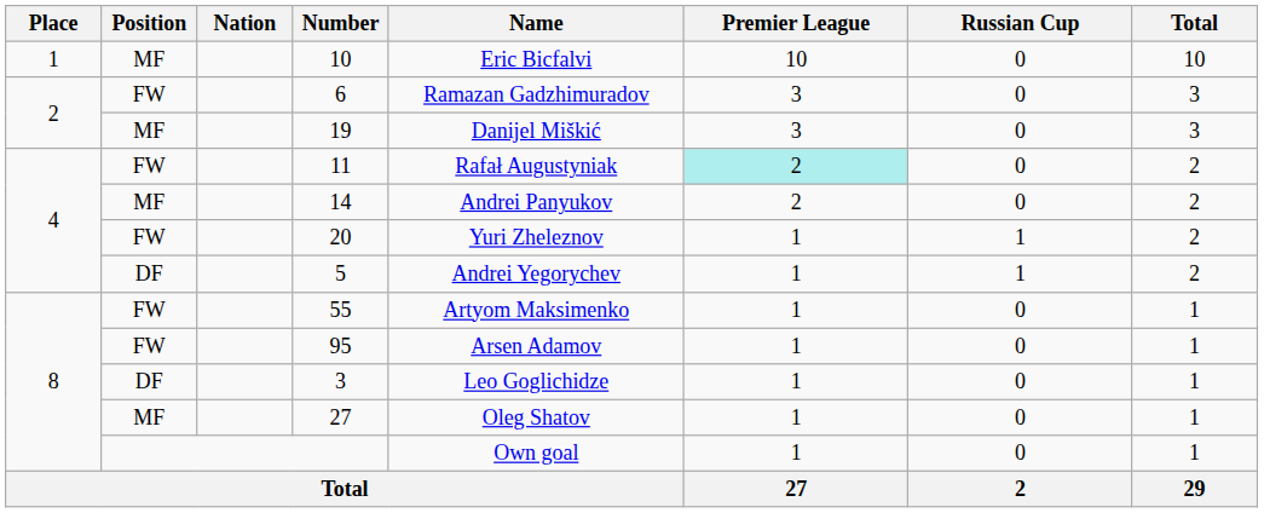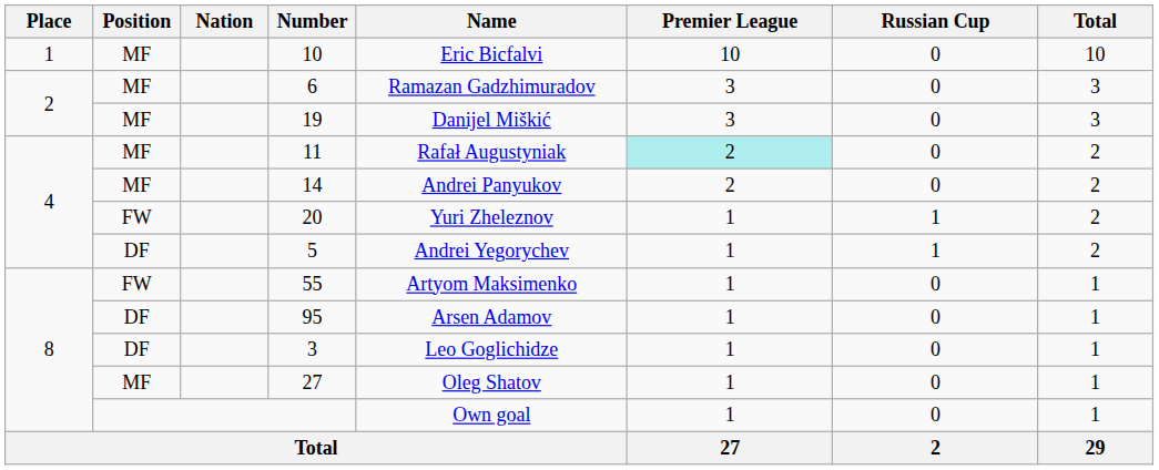 <table class="wikitable" style="font-size: 95%; text-align: center;">
 <tr>
 <th width=60>Place</th>
 <th width=60>Position</th>
 <th width=60>Nation</th>
 <th width=60>Number</th>
 <th width=200>Name</th>
 <th width=150>Premier League</th>
 <th width=150>Russian Cup</th>
 <th width=80>Total</th>
 </tr>
 <tr>
 <td>1</td>
 <td>MF</td>
 <td></td>
 <td>10</td>
 <td><a href='#'>Eric Bicfalvi</a></td>
 <td>10</td>
 <td>0</td>
 <td>10</td>
 </tr>
 <tr>
 <td rowspan="2">2</td>
-<td>FW</td>
+<td>MF</td>
 <td></td>
 <td>6</td>
 <td><a href='#'>Ramazan Gadzhimuradov</a></td>
 <td>3</td>
 <td>0</td>
 <td>3</td>
 </tr>
 <tr>
 <td>MF</td>
 <td></td>
 <td>19</td>
 <td><a href='#'>Danijel Miškić</a></td>
 <td>3</td>
 <td>0</td>
 <td>3</td>
 </tr>
 <tr>
 <td rowspan="4">4</td>
-<td>FW</td>
+<td>MF</td>
 <td></td>
 <td>11</td>
 <td><a href='#'>Rafał Augustyniak</a></td>
 <td style="background: paleturquoise;">2</td>
 <td>0</td>
 <td>2</td>
 </tr>
 <tr>
 <td>MF</td>
 <td></td>
 <td>14</td>
 <td><a href='#'>Andrei Panyukov</a></td>
 <td>2</td>
 <td>0</td>
 <td>2</td>
 </tr>
 <tr>
 <td>FW</td>
 <td></td>
 <td>20</td>
 <td><a href='#'>Yuri Zheleznov</a></td>
 <td>1</td>
 <td>1</td>
 <td>2</td>
 </tr>
 <tr>
 <td>DF</td>
 <td></td>
 <td>5</td>
 <td><a href='#'>Andrei Yegorychev</a></td>
 <td>1</td>
 <td>1</td>
 <td>2</td>
 </tr>
 <tr>
 <td rowspan="5">8</td>
 <td>FW</td>
 <td></td>
 <td>55</td>
 <td><a href='#'>Artyom Maksimenko</a></td>
 <td>1</td>
 <td>0</td>
 <td>1</td>
 </tr>
 <tr>
-<td>FW</td>
+<td>DF</td>
 <td></td>
 <td>95</td>
 <td><a href='#'>Arsen Adamov</a></td>
 <td>1</td>
 <td>0</td>
 <td>1</td>
 </tr>
 <tr>
 <td>DF</td>
 <td></td>
 <td>3</td>
 <td><a href='#'>Leo Goglichidze</a></td>
 <td>1</td>
 <td>0</td>
 <td>1</td>
 </tr>
 <tr>
 <td>MF</td>
 <td></td>
 <td>27</td>
 <td><a href='#'>Oleg Shatov</a></td>
 <td>1</td>
 <td>0</td>
 <td>1</td>
 </tr>
 <tr>
 <td colspan="3"></td>
 <td><a href='#'>Own goal</a></td>
 <td>1</td>
 <td>0</td>
 <td>1</td>
 </tr>
 <tr>
 <th colspan=5>Total</th>
 <th>27</th>
 <th>2</th>
 <th>29</th>
 </tr>
 </table>
